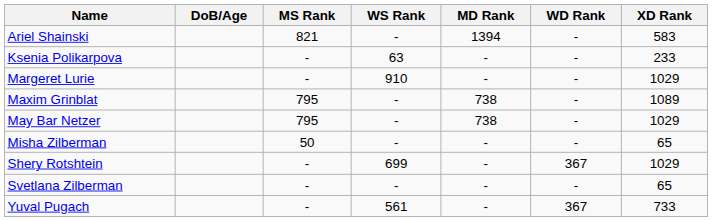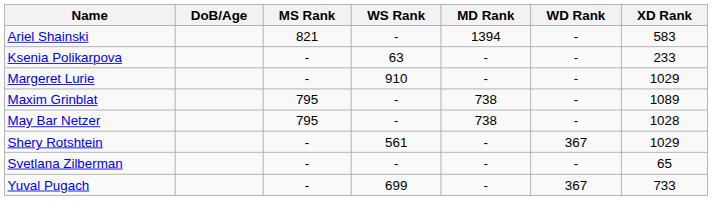 <table class="wikitable"  style="width:800px; font-size:95%; text-align:center">
 <tr>
 <th align="left">Name</th>
 <th align="left">DoB/Age</th>
 <th align="left">MS Rank</th>
 <th align="left">WS Rank</th>
 <th align="left">MD Rank</th>
 <th align="left">WD Rank</th>
 <th align="left">XD Rank</th>
 </tr>
 <tr>
 <td align="left"><a href='#'>Ariel Shainski</a></td>
 <td align="left"></td>
 <td>821</td>
 <td>-</td>
 <td>1394</td>
 <td>-</td>
 <td>583</td>
 </tr>
 <tr>
 <td align="left"><a href='#'>Ksenia Polikarpova</a></td>
 <td align="left"></td>
 <td>-</td>
 <td>63</td>
 <td>-</td>
 <td>-</td>
 <td>233</td>
 </tr>
 <tr>
 <td align="left"><a href='#'>Margeret Lurie</a></td>
 <td align="left"></td>
 <td>-</td>
 <td>910</td>
 <td>-</td>
 <td>-</td>
 <td>1029</td>
 </tr>
 <tr>
 <td align="left"><a href='#'>Maxim Grinblat</a></td>
 <td align="left"></td>
 <td>795</td>
 <td>-</td>
 <td>738</td>
 <td>-</td>
 <td>1089</td>
 </tr>
 <tr>
 <td align="left"><a href='#'>May Bar Netzer</a></td>
 <td align="left"></td>
 <td>795</td>
 <td>-</td>
 <td>738</td>
 <td>-</td>
-<td>1029</td>
-</tr>
-<tr>
-<td align="left"><a href='#'>Misha Zilberman</a></td>
-<td align="left"></td>
-<td>50</td>
-<td>-</td>
-<td>-</td>
-<td>-</td>
-<td>65</td>
+<td>1028</td>
 </tr>
 <tr>
 <td align="left"><a href='#'>Shery Rotshtein</a></td>
 <td align="left"></td>
 <td>-</td>
-<td>699</td>
+<td>561</td>
 <td>-</td>
 <td>367</td>
 <td>1029</td>
 </tr>
 <tr>
 <td align="left"><a href='#'>Svetlana Zilberman</a></td>
 <td align="left"></td>
 <td>-</td>
 <td>-</td>
 <td>-</td>
 <td>-</td>
 <td>65</td>
 </tr>
 <tr>
 <td align="left"><a href='#'>Yuval Pugach</a></td>
 <td align="left"></td>
 <td>-</td>
-<td>561</td>
+<td>699</td>
 <td>-</td>
 <td>367</td>
 <td>733</td>
 </tr>
 </table>
